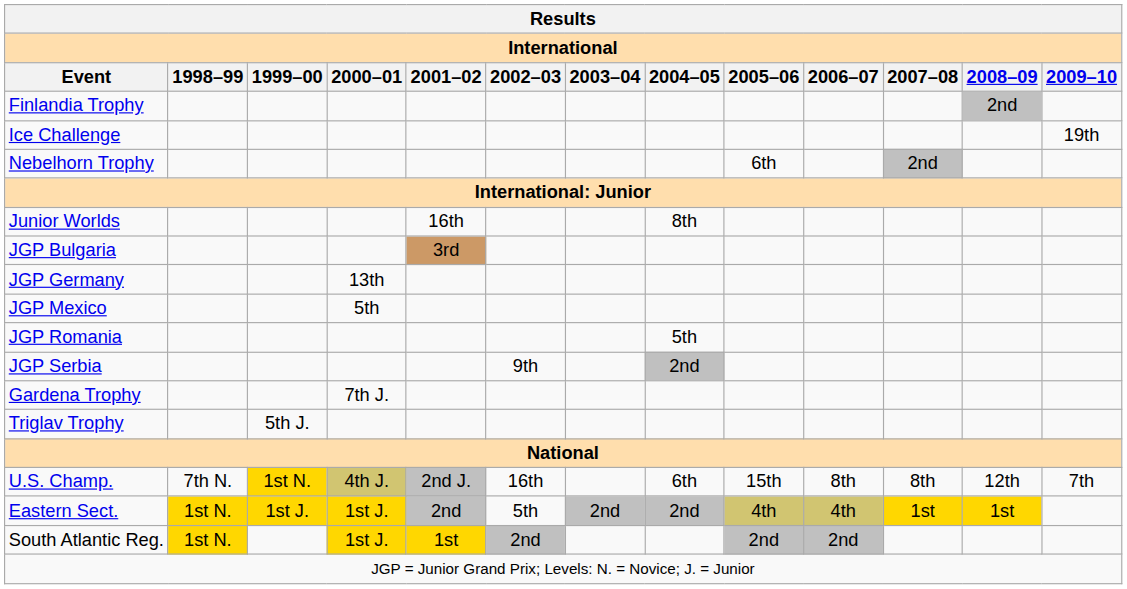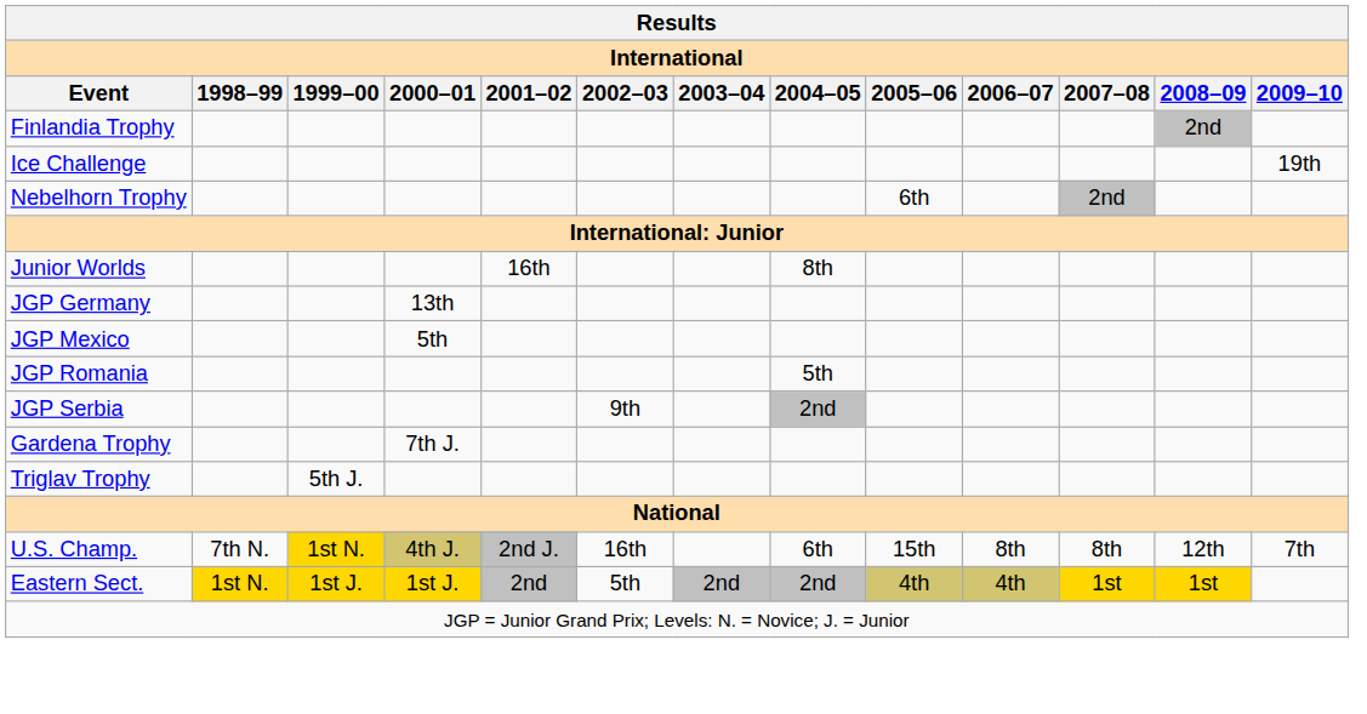 <table class="wikitable" style="text-align:center">
 <tr>
 <th colspan=13 align=center><strong>Results</strong></th>
 </tr>
 <tr>
 <th style="background-color: #ffdead; " colspan=13 align=center><strong>International</strong></th>
 </tr>
 <tr>
 <th>Event</th>
 <th>1998–99</th>
 <th>1999–00</th>
 <th>2000–01</th>
 <th>2001–02</th>
 <th>2002–03</th>
 <th>2003–04</th>
 <th>2004–05</th>
 <th>2005–06</th>
 <th>2006–07</th>
 <th>2007–08</th>
 <th><a href='#'>2008–09</a></th>
 <th><a href='#'>2009–10</a></th>
 </tr>
 <tr>
 <td align=left><a href='#'>Finlandia Trophy</a></td>
 <td></td>
 <td></td>
 <td></td>
 <td></td>
 <td></td>
 <td></td>
 <td></td>
 <td></td>
 <td></td>
 <td></td>
 <td bgcolor=silver>2nd</td>
 <td></td>
 </tr>
 <tr>
 <td align=left><a href='#'>Ice Challenge</a></td>
 <td></td>
 <td></td>
 <td></td>
 <td></td>
 <td></td>
 <td></td>
 <td></td>
 <td></td>
 <td></td>
 <td></td>
 <td></td>
 <td>19th</td>
 </tr>
 <tr>
 <td align=left><a href='#'>Nebelhorn Trophy</a></td>
 <td></td>
 <td></td>
 <td></td>
 <td></td>
 <td></td>
 <td></td>
 <td></td>
 <td>6th</td>
 <td></td>
 <td bgcolor=silver>2nd</td>
 <td></td>
 <td></td>
 </tr>
 <tr>
 <th style="background-color: #ffdead; " colspan=13 align=center><strong>International: Junior</strong></th>
 </tr>
 <tr>
 <td align=left><a href='#'>Junior Worlds</a></td>
 <td></td>
 <td></td>
 <td></td>
 <td>16th</td>
 <td></td>
 <td></td>
 <td>8th</td>
-<td></td>
-<td></td>
-<td></td>
-<td></td>
-<td></td>
-</tr>
-<tr>
-<td align=left><a href='#'>JGP Bulgaria</a></td>
-<td></td>
-<td></td>
-<td></td>
-<td bgcolor=cc9966>3rd</td>
-<td></td>
-<td></td>
-<td></td>
 <td></td>
 <td></td>
 <td></td>
 <td></td>
 <td></td>
 </tr>
 <tr>
 <td align=left><a href='#'>JGP Germany</a></td>
 <td></td>
 <td></td>
 <td>13th</td>
 <td></td>
 <td></td>
 <td></td>
 <td></td>
 <td></td>
 <td></td>
 <td></td>
 <td></td>
 <td></td>
 </tr>
 <tr>
 <td align=left><a href='#'>JGP Mexico</a></td>
 <td></td>
 <td></td>
 <td>5th</td>
 <td></td>
 <td></td>
 <td></td>
 <td></td>
 <td></td>
 <td></td>
 <td></td>
 <td></td>
 <td></td>
 </tr>
 <tr>
 <td align=left><a href='#'>JGP Romania</a></td>
 <td></td>
 <td></td>
 <td></td>
 <td></td>
 <td></td>
 <td></td>
 <td>5th</td>
 <td></td>
 <td></td>
 <td></td>
 <td></td>
 <td></td>
 </tr>
 <tr>
 <td align=left><a href='#'>JGP Serbia</a></td>
 <td></td>
 <td></td>
 <td></td>
 <td></td>
 <td>9th</td>
 <td></td>
 <td bgcolor=silver>2nd</td>
 <td></td>
 <td></td>
 <td></td>
 <td></td>
 <td></td>
 </tr>
 <tr>
 <td align=left><a href='#'>Gardena Trophy</a></td>
 <td></td>
 <td></td>
 <td>7th J.</td>
 <td></td>
 <td></td>
 <td></td>
 <td></td>
 <td></td>
 <td></td>
 <td></td>
 <td></td>
 <td></td>
 </tr>
 <tr>
 <td align=left><a href='#'>Triglav Trophy</a></td>
 <td></td>
 <td>5th J.</td>
 <td></td>
 <td></td>
 <td></td>
 <td></td>
 <td></td>
 <td></td>
 <td></td>
 <td></td>
 <td></td>
 <td></td>
 </tr>
 <tr>
 <th style="background-color: #ffdead; " colspan=13 align=center><strong>National</strong></th>
 </tr>
 <tr>
 <td align=left><a href='#'>U.S. Champ.</a></td>
 <td>7th N.</td>
 <td bgcolor=gold>1st N.</td>
 <td bgcolor=d1c571>4th J.</td>
 <td bgcolor=silver>2nd J.</td>
 <td>16th</td>
 <td></td>
 <td>6th</td>
 <td>15th</td>
 <td>8th</td>
 <td>8th</td>
 <td>12th</td>
 <td>7th</td>
 </tr>
 <tr>
 <td align=left><a href='#'>Eastern Sect.</a></td>
 <td bgcolor=gold>1st N.</td>
 <td bgcolor=gold>1st J.</td>
 <td bgcolor=gold>1st J.</td>
 <td bgcolor=silver>2nd</td>
 <td>5th</td>
 <td bgcolor=silver>2nd</td>
 <td bgcolor=silver>2nd</td>
 <td bgcolor=d1c571>4th</td>
 <td bgcolor=d1c571>4th</td>
 <td bgcolor=gold>1st</td>
 <td bgcolor=gold>1st</td>
 <td></td>
 </tr>
 <tr>
-<td align=left>South Atlantic Reg.</td>
-<td bgcolor=gold>1st N.</td>
-<td></td>
-<td bgcolor=gold>1st J.</td>
-<td bgcolor=gold>1st</td>
-<td bgcolor=silver>2nd</td>
-<td></td>
-<td></td>
-<td bgcolor=silver>2nd</td>
-<td bgcolor=silver>2nd</td>
-<td></td>
-<td></td>
-<td></td>
-</tr>
-<tr>
 <td colspan=13 align=center><small> JGP = Junior Grand Prix; Levels: N. = Novice; J. = Junior </small></td>
 </tr>
 </table>
